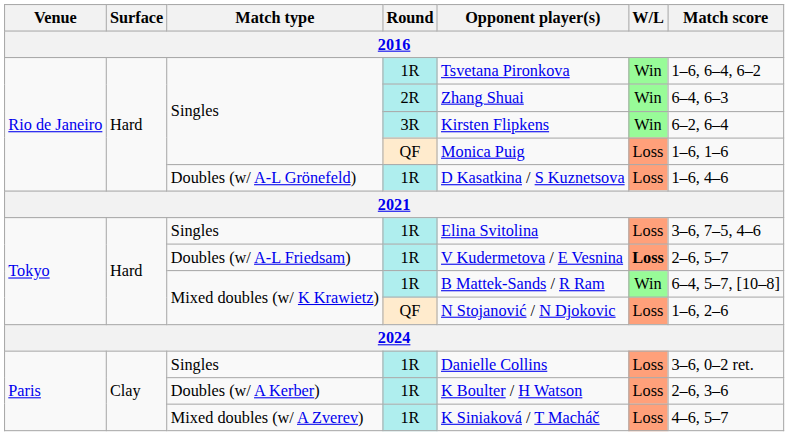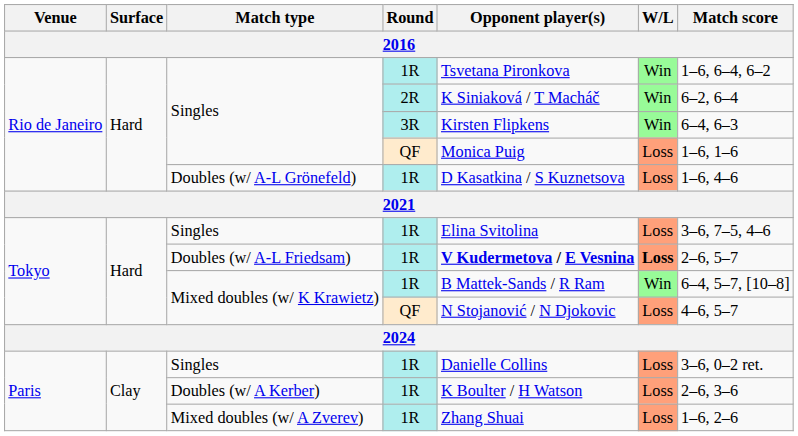 <table class="wikitable nowrap" style=font-size:96%>
 <tr>
 <th>Venue</th>
 <th>Surface</th>
 <th>Match type</th>
 <th>Round</th>
 <th>Opponent player(s)</th>
 <th>W/L</th>
 <th>Match score</th>
 </tr>
 <tr bgcolor="efefef">
 <th colspan="7"><a href='#'>2016</a></th>
 </tr>
 <tr>
 <td rowspan="5"><a href='#'>Rio de Janeiro</a></td>
 <td rowspan="5">Hard</td>
 <td rowspan="4">Singles</td>
 <td bgcolor="afeeee" align=center>1R</td>
 <td> <a href='#'>Tsvetana Pironkova</a></td>
 <td bgcolor=98fb98 align=center>Win</td>
 <td>1–6, 6–4, 6–2</td>
 </tr>
 <tr>
 <td bgcolor="afeeee" align=center>2R</td>
-<td> <a href='#'>Zhang Shuai</a></td>
+<td> <a href='#'>K Siniaková</a> / <a href='#'>T Macháč</a></td>
 <td bgcolor=98fb98 align=center>Win</td>
-<td>6–4, 6–3</td>
+<td>6–2, 6–4</td>
 </tr>
 <tr>
 <td bgcolor="afeeee" align=center>3R</td>
 <td> <a href='#'>Kirsten Flipkens</a></td>
 <td bgcolor=98fb98 align=center>Win</td>
-<td>6–2, 6–4</td>
+<td>6–4, 6–3</td>
 </tr>
 <tr>
 <td bgcolor="ffebcd" align=center>QF</td>
 <td> <a href='#'>Monica Puig</a></td>
 <td bgcolor=ffa07a align=center>Loss</td>
 <td>1–6, 1–6</td>
 </tr>
 <tr>
 <td>Doubles (w/ <a href='#'>A-L Grönefeld</a>)</td>
 <td bgcolor="afeeee" align=center>1R</td>
 <td> <a href='#'>D Kasatkina</a> / <a href='#'>S Kuznetsova</a></td>
 <td bgcolor=ffa07a align=center>Loss</td>
 <td>1–6, 4–6</td>
 </tr>
 <tr bgcolor="efefef">
 <th colspan="7"><a href='#'>2021</a></th>
 </tr>
 <tr>
 <td rowspan="4"><a href='#'>Tokyo</a></td>
 <td rowspan="4">Hard</td>
 <td>Singles</td>
 <td bgcolor="afeeee" align=center>1R</td>
 <td> <a href='#'>Elina Svitolina</a></td>
 <td bgcolor=ffa07a align=center>Loss</td>
 <td>3–6, 7–5, 4–6</td>
 </tr>
 <tr>
 <td>Doubles (w/ <a href='#'>A-L Friedsam</a>)</td>
 <td bgcolor="afeeee" align=center>1R</td>
-<td> <a href='#'>V Kudermetova</a> / <a href='#'>E Vesnina</a></td>
+<td><strong> <a href='#'>V Kudermetova</a> / <a href='#'>E Vesnina</a></strong></td>
 <td bgcolor=ffa07a align=center><strong>Loss</strong></td>
 <td>2–6, 5–7</td>
 </tr>
 <tr>
 <td rowspan="2">Mixed doubles (w/ <a href='#'>K Krawietz</a>)</td>
 <td bgcolor="afeeee" align=center>1R</td>
 <td> <a href='#'>B Mattek-Sands</a> / <a href='#'>R Ram</a></td>
 <td bgcolor=98fb98 align=center>Win</td>
 <td>6–4, 5–7, [10–8]</td>
 </tr>
 <tr>
 <td bgcolor="ffebcd" align=center>QF</td>
 <td> <a href='#'>N Stojanović</a> / <a href='#'>N Djokovic</a></td>
 <td bgcolor=ffa07a align=center>Loss</td>
-<td>1–6, 2–6</td>
+<td>4–6, 5–7</td>
 </tr>
 <tr bgcolor="efefef">
 <th colspan="7"><a href='#'>2024</a></th>
 </tr>
 <tr>
 <td rowspan="3"><a href='#'>Paris</a></td>
 <td rowspan="3">Clay</td>
 <td rowspan="1">Singles</td>
 <td bgcolor="afeeee" align=center>1R</td>
 <td> <a href='#'>Danielle Collins</a></td>
 <td bgcolor=ffa07a align=center>Loss</td>
 <td>3–6, 0–2 ret.</td>
 </tr>
 <tr>
 <td rowspan="1">Doubles (w/ <a href='#'>A Kerber</a>)</td>
 <td bgcolor="afeeee" align=center>1R</td>
 <td> <a href='#'>K Boulter</a> / <a href='#'>H Watson</a></td>
 <td bgcolor=ffa07a align=center>Loss</td>
 <td>2–6, 3–6</td>
 </tr>
 <tr>
 <td rowspan="1">Mixed doubles (w/ <a href='#'>A Zverev</a>)</td>
 <td bgcolor="afeeee" align=center>1R</td>
-<td> <a href='#'>K Siniaková</a> / <a href='#'>T Macháč</a></td>
+<td> <a href='#'>Zhang Shuai</a></td>
 <td bgcolor=ffa07a align=center>Loss</td>
-<td>4–6, 5–7</td>
+<td>1–6, 2–6</td>
 </tr>
 </table>
